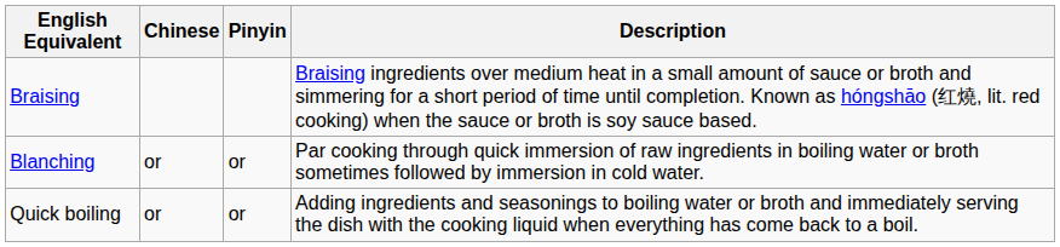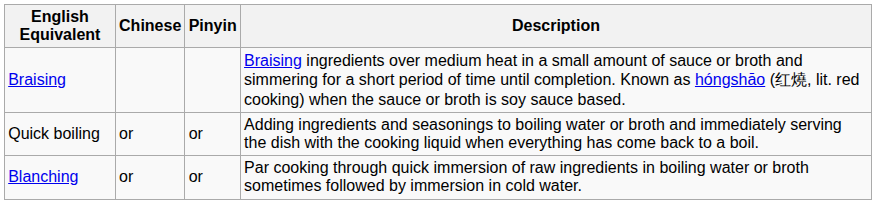 <table class="wikitable">
 <tr>
 <th>English Equivalent</th>
 <th>Chinese</th>
 <th>Pinyin</th>
 <th>Description</th>
 </tr>
 <tr>
 <td><a href='#'>Braising</a></td>
 <td></td>
 <td><em></em></td>
 <td><a href='#'>Braising</a> ingredients over medium heat in a small amount of sauce or broth and simmering for a short period of time until completion. Known as <a href='#'>hóngshāo</a> (红燒, lit. red cooking) when the sauce or broth is soy sauce based.</td>
 </tr>
 <tr>
+<td>Quick boiling</td>
+<td> or </td>
+<td><em></em> or <em></em></td>
+<td>Adding ingredients and seasonings to boiling water or broth and immediately serving the dish with the cooking liquid when everything has come back to a boil.</td>
+</tr>
+<tr>
 <td><a href='#'>Blanching</a></td>
 <td> or </td>
 <td><em></em> or <em></em></td>
 <td>Par cooking through quick immersion of raw ingredients in boiling water or broth sometimes followed by immersion in cold water.</td>
 </tr>
-<tr>
-<td>Quick boiling</td>
-<td> or </td>
-<td><em></em> or <em></em></td>
-<td>Adding ingredients and seasonings to boiling water or broth and immediately serving the dish with the cooking liquid when everything has come back to a boil.</td>
-</tr>
 </table>
